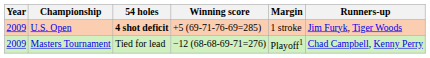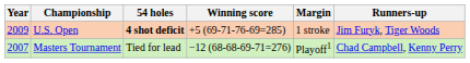 <table class="wikitable">
 <tr>
 <th>Year</th>
 <th>Championship</th>
 <th>54 holes</th>
 <th>Winning score</th>
 <th>Margin</th>
 <th>Runners-up</th>
 </tr>
 <tr style="background:#FBCEB1;">
 <td><a href='#'>2009</a></td>
 <td><a href='#'>U.S. Open</a></td>
 <td><strong>4 shot deficit</strong></td>
 <td>+5 (69-71-76-69=285)</td>
 <td>1 stroke</td>
 <td> <a href='#'>Jim Furyk</a>,  <a href='#'>Tiger Woods</a></td>
 </tr>
 <tr style="background:#D0F0C0;">
-<td><a href='#'>2009</a></td>
+<td><a href='#'>2007</a></td>
 <td><a href='#'>Masters Tournament</a></td>
 <td>Tied for lead</td>
 <td>−12 (68-68-69-71=276)</td>
 <td>Playoff<sup>1</sup></td>
 <td> <a href='#'>Chad Campbell</a>,  <a href='#'>Kenny Perry</a></td>
 </tr>
 </table>
